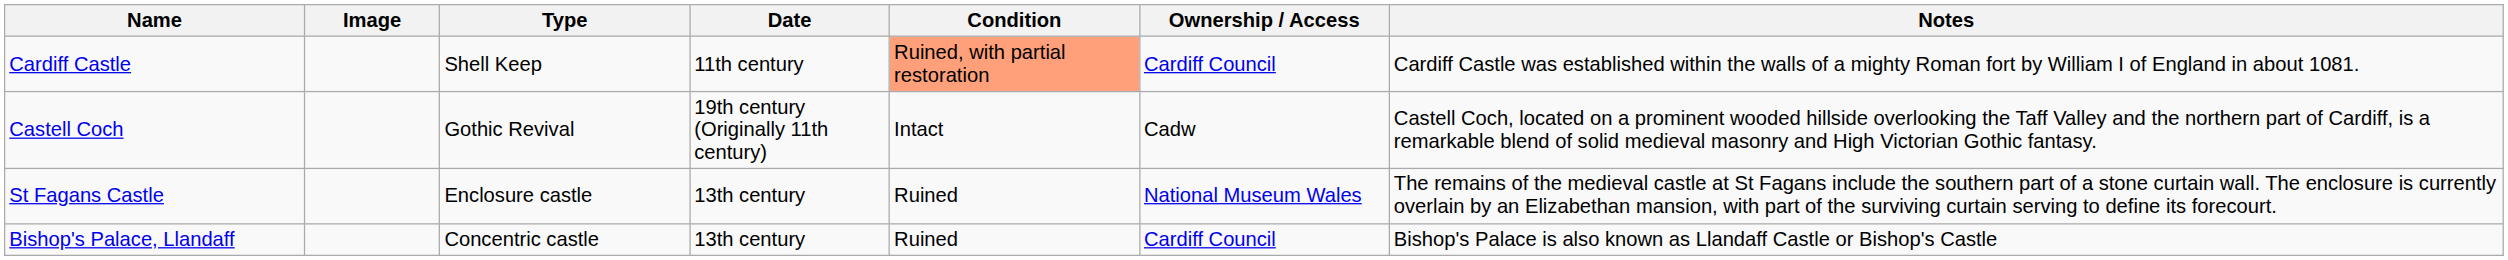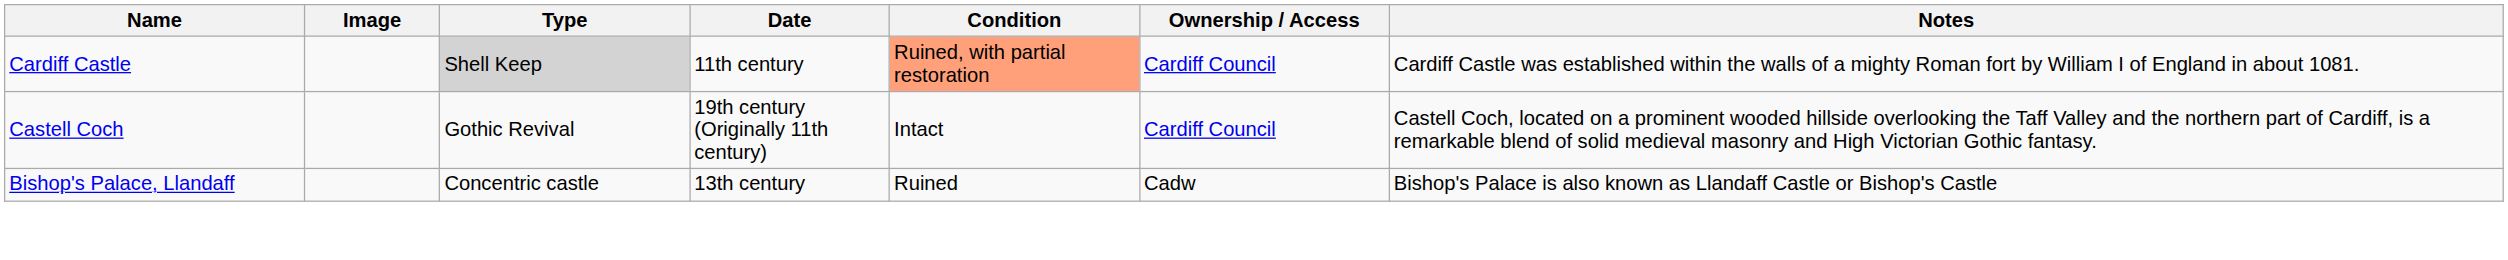 <table class="wikitable sortable" width="100%">
 <tr>
 <th width="12%">Name</th>
 <th class="unsortable" width="100">Image</th>
 <th width="10%">Type</th>
 <th width="8%">Date</th>
 <th width="10%">Condition</th>
 <th width="10%">Ownership / Access</th>
 <th class="unsortable">Notes</th>
 </tr>
 <tr>
 <td><a href='#'>Cardiff Castle</a></td>
 <td></td>
-<td>Shell Keep</td>
+<td style="background: lightgrey;">Shell Keep</td>
 <td>11th century</td>
 <td style="background: lightsalmon;">Ruined, with partial restoration</td>
 <td><a href='#'>Cardiff Council</a></td>
 <td>Cardiff Castle was established within the walls of a mighty Roman fort by William I of England in about 1081.</td>
 </tr>
 <tr>
 <td><a href='#'>Castell Coch</a></td>
 <td></td>
 <td>Gothic Revival</td>
 <td>19th century (Originally 11th century)</td>
 <td>Intact</td>
-<td>Cadw</td>
+<td><a href='#'>Cardiff Council</a></td>
 <td>Castell Coch, located on a prominent wooded hillside overlooking the Taff Valley and the northern part of Cardiff, is a remarkable blend of solid medieval masonry and High Victorian Gothic fantasy.</td>
-</tr>
-<tr>
-<td><a href='#'>St Fagans Castle</a></td>
-<td></td>
-<td>Enclosure castle</td>
-<td>13th century</td>
-<td>Ruined</td>
-<td><a href='#'>National Museum Wales</a></td>
-<td>The remains of the medieval castle at St Fagans include the southern part of a stone curtain wall. The enclosure is currently overlain by an Elizabethan mansion, with part of the surviving curtain serving to define its forecourt.</td>
 </tr>
 <tr>
 <td><a href='#'>Bishop's Palace, Llandaff</a></td>
 <td></td>
 <td>Concentric castle</td>
 <td>13th century</td>
 <td>Ruined</td>
-<td><a href='#'>Cardiff Council</a></td>
+<td>Cadw</td>
 <td>Bishop's Palace is also known as Llandaff Castle or Bishop's Castle</td>
 </tr>
 </table>
